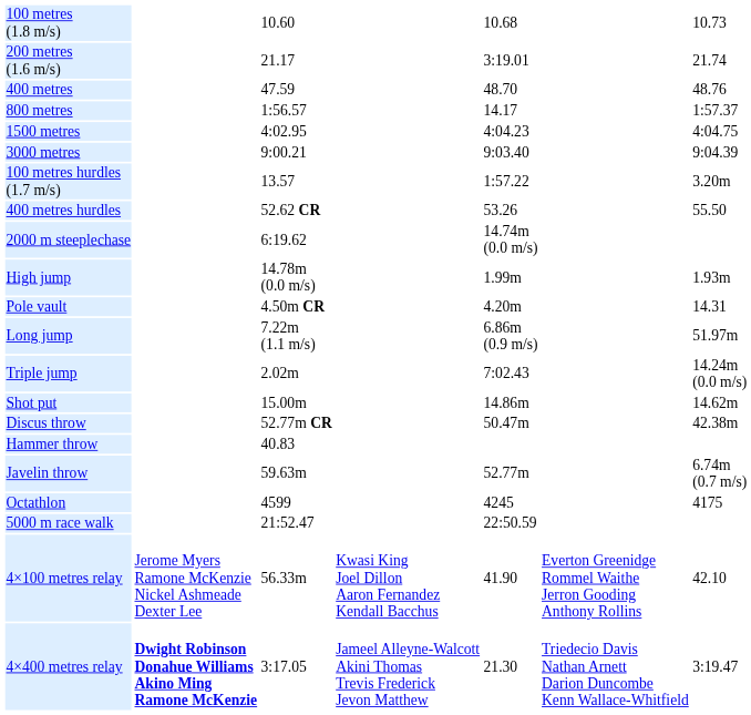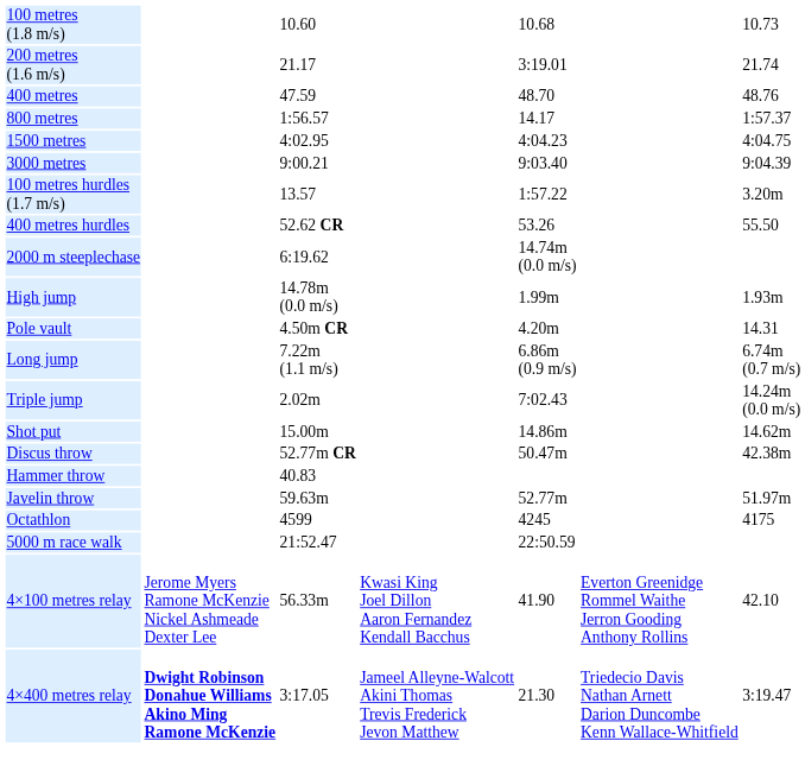 <table>
 <tr>
 <td bgcolor = DDEEFF><a href='#'>100 metres</a> <br> (1.8 m/s)</td>
 <td></td>
 <td>10.60</td>
 <td></td>
 <td>10.68</td>
 <td></td>
 <td>10.73</td>
 </tr>
 <tr>
 <td bgcolor = DDEEFF><a href='#'>200 metres</a> <br> (1.6 m/s)</td>
 <td></td>
 <td>21.17</td>
 <td></td>
 <td>3:19.01</td>
 <td></td>
 <td>21.74</td>
 </tr>
 <tr>
 <td bgcolor = DDEEFF><a href='#'>400 metres</a></td>
 <td></td>
 <td>47.59</td>
 <td></td>
 <td>48.70</td>
 <td></td>
 <td>48.76</td>
 </tr>
 <tr>
 <td bgcolor = DDEEFF><a href='#'>800 metres</a></td>
 <td></td>
 <td>1:56.57</td>
 <td></td>
 <td>14.17</td>
 <td></td>
 <td>1:57.37</td>
 </tr>
 <tr>
 <td bgcolor = DDEEFF><a href='#'>1500 metres</a></td>
 <td></td>
 <td>4:02.95</td>
 <td></td>
 <td>4:04.23</td>
 <td></td>
 <td>4:04.75</td>
 </tr>
 <tr>
 <td bgcolor = DDEEFF><a href='#'>3000 metres</a></td>
 <td></td>
 <td>9:00.21</td>
 <td></td>
 <td>9:03.40</td>
 <td></td>
 <td>9:04.39</td>
 </tr>
 <tr>
 <td bgcolor = DDEEFF><a href='#'>100 metres hurdles</a> <br> (1.7 m/s)</td>
 <td></td>
 <td>13.57</td>
 <td></td>
 <td>1:57.22</td>
 <td></td>
 <td>3.20m</td>
 </tr>
 <tr>
 <td bgcolor = DDEEFF><a href='#'>400 metres hurdles</a></td>
 <td></td>
 <td>52.62 <strong>CR</strong></td>
 <td></td>
 <td>53.26</td>
 <td></td>
 <td>55.50</td>
 </tr>
 <tr>
 <td bgcolor = DDEEFF><a href='#'>2000 m steeplechase</a></td>
 <td></td>
 <td>6:19.62</td>
 <td></td>
 <td>14.74m <br> (0.0 m/s)</td>
 <td></td>
 <td></td>
 </tr>
 <tr>
 <td bgcolor = DDEEFF><a href='#'>High jump</a></td>
 <td></td>
 <td>14.78m <br> (0.0 m/s)</td>
 <td></td>
 <td>1.99m</td>
 <td></td>
 <td>1.93m</td>
 </tr>
 <tr>
 <td bgcolor = DDEEFF><a href='#'>Pole vault</a></td>
 <td></td>
 <td>4.50m <strong>CR</strong></td>
 <td></td>
 <td>4.20m</td>
 <td></td>
 <td>14.31</td>
 </tr>
 <tr>
 <td bgcolor = DDEEFF><a href='#'>Long jump</a></td>
 <td></td>
 <td>7.22m <br> (1.1 m/s)</td>
 <td></td>
 <td>6.86m <br> (0.9 m/s)</td>
 <td></td>
-<td>51.97m</td>
+<td>6.74m <br> (0.7 m/s)</td>
 </tr>
 <tr>
 <td bgcolor = DDEEFF><a href='#'>Triple jump</a></td>
 <td></td>
 <td>2.02m</td>
 <td></td>
 <td>7:02.43</td>
 <td></td>
 <td>14.24m <br> (0.0 m/s)</td>
 </tr>
 <tr>
 <td bgcolor = DDEEFF><a href='#'>Shot put</a></td>
 <td></td>
 <td>15.00m</td>
 <td></td>
 <td>14.86m</td>
 <td></td>
 <td>14.62m</td>
 </tr>
 <tr>
 <td bgcolor = DDEEFF><a href='#'>Discus throw</a></td>
 <td></td>
 <td>52.77m <strong>CR</strong></td>
 <td></td>
 <td>50.47m</td>
 <td></td>
 <td>42.38m</td>
 </tr>
 <tr>
 <td bgcolor = DDEEFF><a href='#'>Hammer throw</a></td>
 <td></td>
 <td>40.83</td>
 <td></td>
 <td></td>
 <td></td>
 <td></td>
 </tr>
 <tr>
 <td bgcolor = DDEEFF><a href='#'>Javelin throw</a></td>
 <td></td>
 <td>59.63m</td>
 <td></td>
 <td>52.77m</td>
 <td></td>
-<td>6.74m <br> (0.7 m/s)</td>
+<td>51.97m</td>
 </tr>
 <tr>
 <td bgcolor = DDEEFF><a href='#'>Octathlon</a></td>
 <td></td>
 <td>4599</td>
 <td></td>
 <td>4245</td>
 <td></td>
 <td>4175</td>
 </tr>
 <tr>
 <td bgcolor = DDEEFF><a href='#'>5000 m race walk</a></td>
 <td></td>
 <td>21:52.47</td>
 <td></td>
 <td>22:50.59</td>
 <td></td>
 <td></td>
 </tr>
 <tr>
 <td bgcolor = DDEEFF><a href='#'>4×100 metres relay</a></td>
 <td> <br><a href='#'>Jerome Myers</a>  <br><a href='#'>Ramone McKenzie</a> <br><a href='#'>Nickel Ashmeade</a> <br><a href='#'>Dexter Lee</a></td>
 <td>56.33m</td>
 <td> <br><a href='#'>Kwasi King</a>  <br><a href='#'>Joel Dillon</a> <br><a href='#'>Aaron Fernandez</a> <br><a href='#'>Kendall Bacchus</a></td>
 <td>41.90</td>
 <td> <br><a href='#'>Everton Greenidge</a>  <br><a href='#'>Rommel Waithe</a> <br><a href='#'>Jerron Gooding</a> <br><a href='#'>Anthony Rollins</a></td>
 <td>42.10</td>
 </tr>
 <tr>
 <td bgcolor = DDEEFF><a href='#'>4×400 metres relay</a></td>
 <td><strong> <br><a href='#'>Dwight Robinson</a>  <br><a href='#'>Donahue Williams</a> <br><a href='#'>Akino Ming</a> <br><a href='#'>Ramone McKenzie</a></strong></td>
 <td>3:17.05</td>
 <td> <br><a href='#'>Jameel Alleyne-Walcott</a>  <br><a href='#'>Akini Thomas</a> <br><a href='#'>Trevis Frederick</a> <br><a href='#'>Jevon Matthew</a></td>
 <td>21.30</td>
 <td> <br><a href='#'>Triedecio Davis</a>  <br><a href='#'>Nathan Arnett</a> <br><a href='#'>Darion Duncombe</a> <br><a href='#'>Kenn Wallace-Whitfield</a></td>
 <td>3:19.47</td>
 </tr>
 </table>
